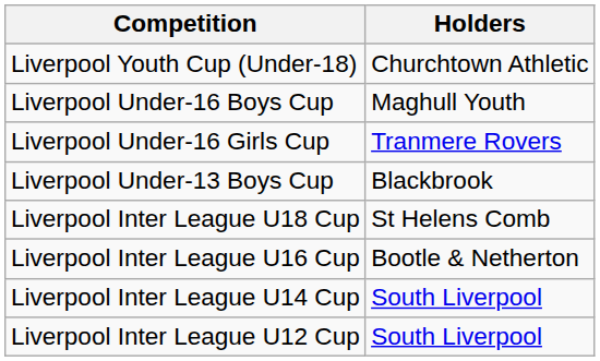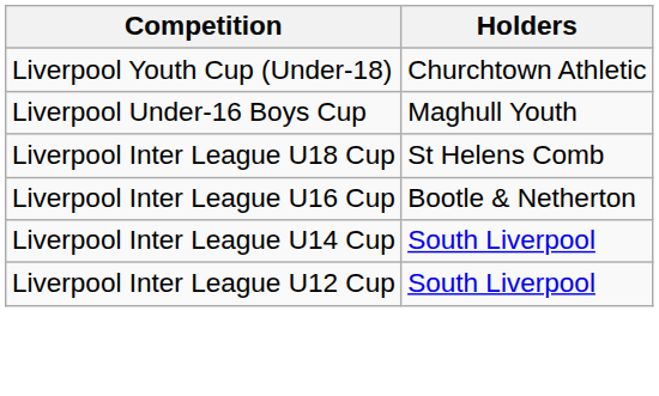 <table class="wikitable">
 <tr>
 <th>Competition</th>
 <th>Holders</th>
 </tr>
 <tr>
 <td>Liverpool Youth Cup (Under-18)</td>
 <td>Churchtown Athletic</td>
 </tr>
 <tr>
 <td>Liverpool Under-16 Boys Cup</td>
 <td>Maghull Youth</td>
-</tr>
-<tr>
-<td>Liverpool Under-16 Girls Cup</td>
-<td><a href='#'>Tranmere Rovers</a></td>
-</tr>
-<tr>
-<td>Liverpool Under-13 Boys Cup</td>
-<td>Blackbrook</td>
 </tr>
 <tr>
 <td>Liverpool Inter League U18 Cup</td>
 <td>St Helens Comb</td>
 </tr>
 <tr>
 <td>Liverpool Inter League U16 Cup</td>
 <td>Bootle & Netherton</td>
 </tr>
 <tr>
 <td>Liverpool Inter League U14 Cup</td>
 <td><a href='#'>South Liverpool</a></td>
 </tr>
 <tr>
 <td>Liverpool Inter League U12 Cup</td>
 <td><a href='#'>South Liverpool</a></td>
 </tr>
 </table>
